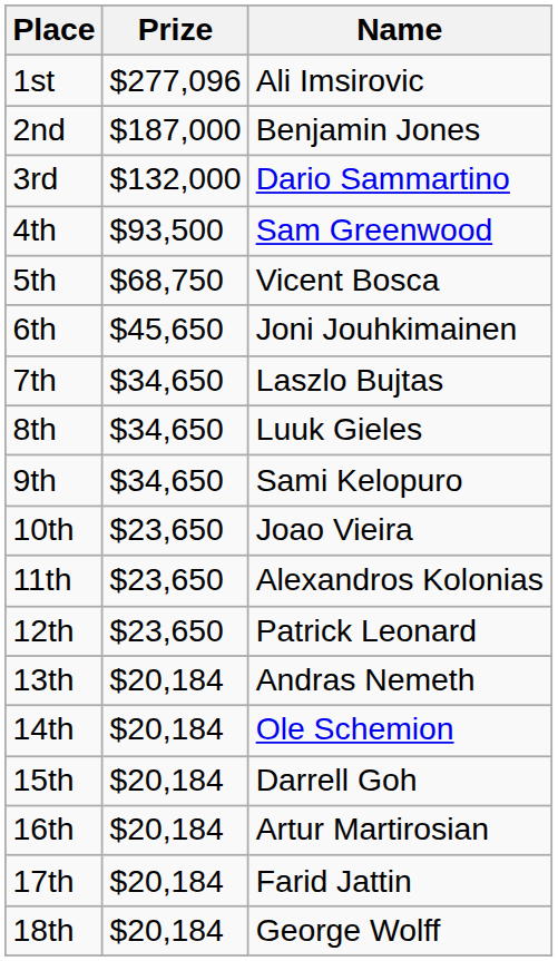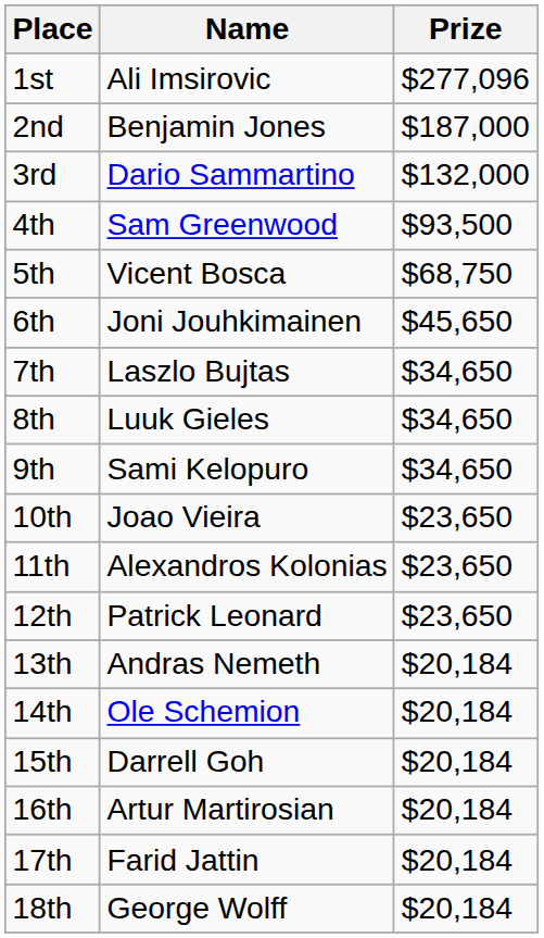 <table class="wikitable">
 <tr>
 <th>Place</th>
+<th>Name</th>
 <th>Prize</th>
-<th>Name</th>
 </tr>
 <tr>
 <td>1st</td>
+<td> Ali Imsirovic</td>
 <td>$277,096</td>
-<td> Ali Imsirovic</td>
 </tr>
 <tr>
 <td>2nd</td>
+<td> Benjamin Jones</td>
 <td>$187,000</td>
-<td> Benjamin Jones</td>
 </tr>
 <tr>
 <td>3rd</td>
+<td> <a href='#'>Dario Sammartino</a></td>
 <td>$132,000</td>
-<td> <a href='#'>Dario Sammartino</a></td>
 </tr>
 <tr>
 <td>4th</td>
+<td> <a href='#'>Sam Greenwood</a></td>
 <td>$93,500</td>
-<td> <a href='#'>Sam Greenwood</a></td>
 </tr>
 <tr>
 <td>5th</td>
+<td> Vicent Bosca</td>
 <td>$68,750</td>
-<td> Vicent Bosca</td>
 </tr>
 <tr>
 <td>6th</td>
+<td> Joni Jouhkimainen</td>
 <td>$45,650</td>
-<td> Joni Jouhkimainen</td>
 </tr>
 <tr>
 <td>7th</td>
+<td> Laszlo Bujtas</td>
 <td>$34,650</td>
-<td> Laszlo Bujtas</td>
 </tr>
 <tr>
 <td>8th</td>
+<td> Luuk Gieles</td>
 <td>$34,650</td>
-<td> Luuk Gieles</td>
 </tr>
 <tr>
 <td>9th</td>
+<td> Sami Kelopuro</td>
 <td>$34,650</td>
-<td> Sami Kelopuro</td>
 </tr>
 <tr>
 <td>10th</td>
+<td> Joao Vieira</td>
 <td>$23,650</td>
-<td> Joao Vieira</td>
 </tr>
 <tr>
 <td>11th</td>
+<td> Alexandros Kolonias</td>
 <td>$23,650</td>
-<td> Alexandros Kolonias</td>
 </tr>
 <tr>
 <td>12th</td>
+<td> Patrick Leonard</td>
 <td>$23,650</td>
-<td> Patrick Leonard</td>
 </tr>
 <tr>
 <td>13th</td>
+<td> Andras Nemeth</td>
 <td>$20,184</td>
-<td> Andras Nemeth</td>
 </tr>
 <tr>
 <td>14th</td>
+<td> <a href='#'>Ole Schemion</a></td>
 <td>$20,184</td>
-<td> <a href='#'>Ole Schemion</a></td>
 </tr>
 <tr>
 <td>15th</td>
+<td> Darrell Goh</td>
 <td>$20,184</td>
-<td> Darrell Goh</td>
 </tr>
 <tr>
 <td>16th</td>
+<td> Artur Martirosian</td>
 <td>$20,184</td>
-<td> Artur Martirosian</td>
 </tr>
 <tr>
 <td>17th</td>
+<td> Farid Jattin</td>
 <td>$20,184</td>
-<td> Farid Jattin</td>
 </tr>
 <tr>
 <td>18th</td>
+<td> George Wolff</td>
 <td>$20,184</td>
-<td> George Wolff</td>
 </tr>
 </table>
